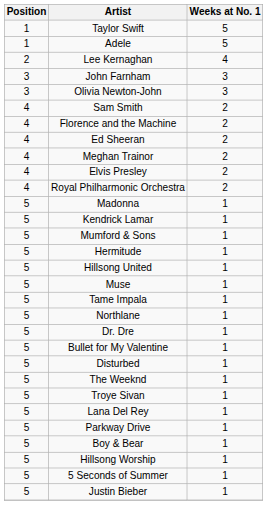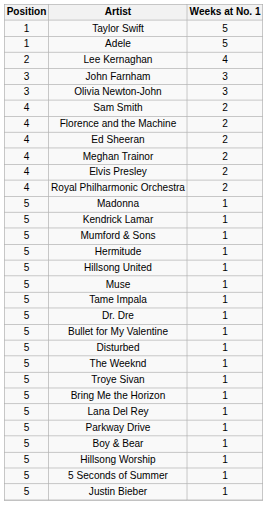 <table class="wikitable">
 <tr>
 <th style="text-align: center;">Position</th>
 <th style="text-align: center;">Artist</th>
 <th style="text-align: center;">Weeks at No. 1</th>
 </tr>
 <tr>
 <td style="text-align: center;">1</td>
 <td style="text-align: center;">Taylor Swift</td>
 <td style="text-align: center;">5</td>
 </tr>
 <tr>
 <td style="text-align: center;">1</td>
 <td style="text-align: center;">Adele</td>
 <td style="text-align: center;">5</td>
 </tr>
 <tr>
 <td style="text-align: center;">2</td>
 <td style="text-align: center;">Lee Kernaghan</td>
 <td style="text-align: center;">4</td>
 </tr>
 <tr>
 <td style="text-align: center;">3</td>
 <td style="text-align: center;">John Farnham</td>
 <td style="text-align: center;">3</td>
 </tr>
 <tr>
 <td style="text-align: center;">3</td>
 <td style="text-align: center;">Olivia Newton-John</td>
 <td style="text-align: center;">3</td>
 </tr>
 <tr>
 <td style="text-align: center;">4</td>
 <td style="text-align: center;">Sam Smith</td>
 <td style="text-align: center;">2</td>
 </tr>
 <tr>
 <td style="text-align: center;">4</td>
 <td style="text-align: center;">Florence and the Machine</td>
 <td style="text-align: center;">2</td>
 </tr>
 <tr>
 <td style="text-align: center;">4</td>
 <td style="text-align: center;">Ed Sheeran</td>
 <td style="text-align: center;">2</td>
 </tr>
 <tr>
 <td style="text-align: center;">4</td>
 <td style="text-align: center;">Meghan Trainor</td>
 <td style="text-align: center;">2</td>
 </tr>
 <tr>
 <td style="text-align: center;">4</td>
 <td style="text-align: center;">Elvis Presley</td>
 <td style="text-align: center;">2</td>
 </tr>
 <tr>
 <td style="text-align: center;">4</td>
 <td style="text-align: center;">Royal Philharmonic Orchestra</td>
 <td style="text-align: center;">2</td>
 </tr>
 <tr>
 <td style="text-align: center;">5</td>
 <td style="text-align: center;">Madonna</td>
 <td style="text-align: center;">1</td>
 </tr>
 <tr>
 <td style="text-align: center;">5</td>
 <td style="text-align: center;">Kendrick Lamar</td>
 <td style="text-align: center;">1</td>
 </tr>
 <tr>
 <td style="text-align: center;">5</td>
 <td style="text-align: center;">Mumford & Sons</td>
 <td style="text-align: center;">1</td>
 </tr>
 <tr>
 <td style="text-align: center;">5</td>
 <td style="text-align: center;">Hermitude</td>
 <td style="text-align: center;">1</td>
 </tr>
 <tr>
 <td style="text-align: center;">5</td>
 <td style="text-align: center;">Hillsong United</td>
 <td style="text-align: center;">1</td>
 </tr>
 <tr>
 <td style="text-align: center;">5</td>
 <td style="text-align: center;">Muse</td>
 <td style="text-align: center;">1</td>
 </tr>
 <tr>
 <td style="text-align: center;">5</td>
 <td style="text-align: center;">Tame Impala</td>
 <td style="text-align: center;">1</td>
 </tr>
 <tr>
 <td style="text-align: center;">5</td>
-<td style="text-align: center;">Northlane</td>
-<td style="text-align: center;">1</td>
-</tr>
-<tr>
-<td style="text-align: center;">5</td>
 <td style="text-align: center;">Dr. Dre</td>
 <td style="text-align: center;">1</td>
 </tr>
 <tr>
 <td style="text-align: center;">5</td>
 <td style="text-align: center;">Bullet for My Valentine</td>
 <td style="text-align: center;">1</td>
 </tr>
 <tr>
 <td style="text-align: center;">5</td>
 <td style="text-align: center;">Disturbed</td>
 <td style="text-align: center;">1</td>
 </tr>
 <tr>
 <td style="text-align: center;">5</td>
 <td style="text-align: center;">The Weeknd</td>
 <td style="text-align: center;">1</td>
 </tr>
 <tr>
 <td style="text-align: center;">5</td>
 <td style="text-align: center;">Troye Sivan</td>
+<td style="text-align: center;">1</td>
+</tr>
+<tr>
+<td style="text-align: center;">5</td>
+<td style="text-align: center;">Bring Me the Horizon</td>
 <td style="text-align: center;">1</td>
 </tr>
 <tr>
 <td style="text-align: center;">5</td>
 <td style="text-align: center;">Lana Del Rey</td>
 <td style="text-align: center;">1</td>
 </tr>
 <tr>
 <td style="text-align: center;">5</td>
 <td style="text-align: center;">Parkway Drive</td>
 <td style="text-align: center;">1</td>
 </tr>
 <tr>
 <td style="text-align: center;">5</td>
 <td style="text-align: center;">Boy & Bear</td>
 <td style="text-align: center;">1</td>
 </tr>
 <tr>
 <td style="text-align: center;">5</td>
 <td style="text-align: center;">Hillsong Worship</td>
 <td style="text-align: center;">1</td>
 </tr>
 <tr>
 <td style="text-align: center;">5</td>
 <td style="text-align: center;">5 Seconds of Summer</td>
 <td style="text-align: center;">1</td>
 </tr>
 <tr>
 <td style="text-align: center;">5</td>
 <td style="text-align: center;">Justin Bieber</td>
 <td style="text-align: center;">1</td>
 </tr>
 <tr>
 </tr>
 </table>
